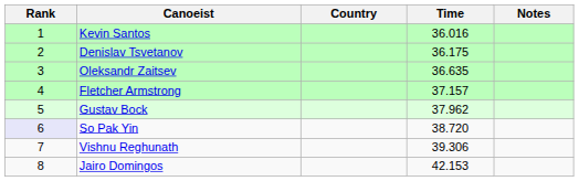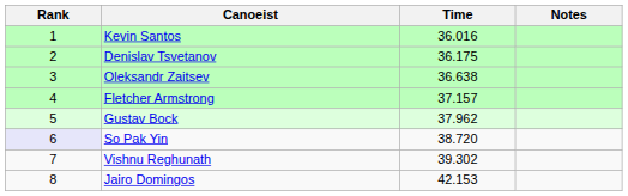 <table class="wikitable" style="text-align:center;width: 60%">
 <tr>
 <th>Rank</th>
 <th>Canoeist</th>
-<th>Country</th>
 <th>Time</th>
 <th>Notes</th>
 </tr>
 <tr bgcolor=bbffbb>
 <td>1</td>
 <td align="left"><a href='#'>Kevin Santos</a></td>
-<td align="left"></td>
 <td>36.016</td>
 <td></td>
 </tr>
 <tr bgcolor=bbffbb>
 <td>2</td>
 <td align="left"><a href='#'>Denislav Tsvetanov</a></td>
-<td align="left"></td>
 <td>36.175</td>
 <td></td>
 </tr>
 <tr bgcolor=bbffbb>
 <td>3</td>
 <td align="left"><a href='#'>Oleksandr Zaitsev</a></td>
-<td align="left"></td>
-<td>36.635</td>
+<td>36.638</td>
 <td></td>
 </tr>
 <tr bgcolor=bbffbb>
 <td>4</td>
 <td align="left"><a href='#'>Fletcher Armstrong</a></td>
-<td align="left"></td>
 <td>37.157</td>
 <td></td>
 </tr>
 <tr bgcolor=ddffdd>
 <td>5</td>
 <td align="left"><a href='#'>Gustav Bock</a></td>
-<td align="left"></td>
 <td>37.962</td>
 <td></td>
 </tr>
 <tr>
 <td style="background: lavender;">6</td>
 <td align="left"><a href='#'>So Pak Yin</a></td>
-<td align="left"></td>
 <td>38.720</td>
 <td></td>
 </tr>
 <tr>
 <td>7</td>
 <td align="left"><a href='#'>Vishnu Reghunath</a></td>
-<td align="left"></td>
-<td>39.306</td>
+<td>39.302</td>
 <td></td>
 </tr>
 <tr>
 <td>8</td>
 <td align="left"><a href='#'>Jairo Domingos</a></td>
-<td align="left"></td>
 <td>42.153</td>
 <td></td>
 </tr>
 </table>
